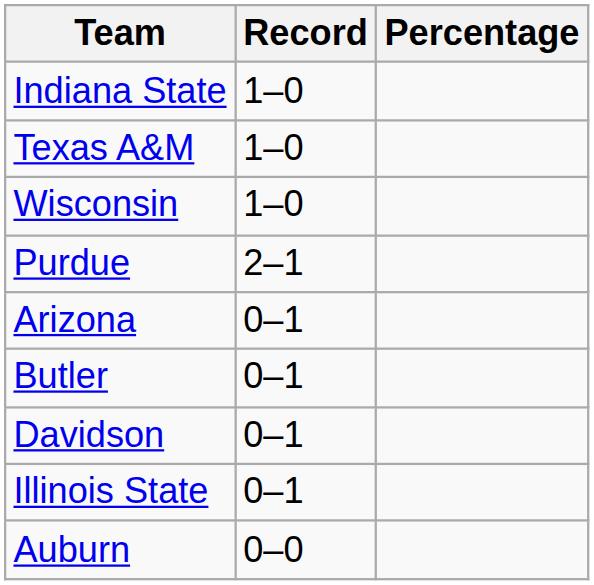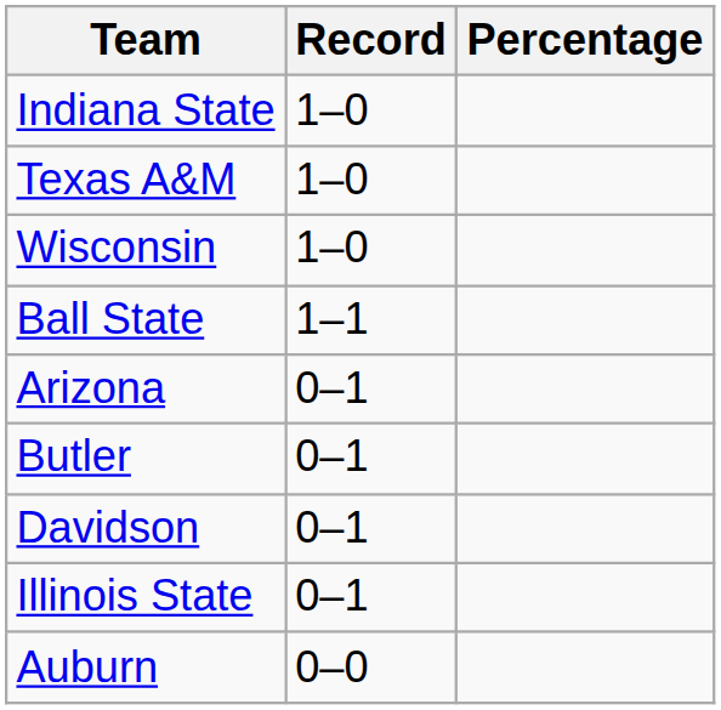 <table class= "wikitable">
 <tr>
 <th>Team</th>
 <th>Record</th>
 <th>Percentage</th>
 </tr>
 <tr>
 <td><a href='#'>Indiana State</a></td>
 <td>1–0</td>
 <td></td>
 </tr>
 <tr>
 <td><a href='#'>Texas A&M</a></td>
 <td>1–0</td>
 <td></td>
 </tr>
 <tr>
 <td><a href='#'>Wisconsin</a></td>
 <td>1–0</td>
 <td></td>
 </tr>
 <tr>
-<td><a href='#'>Purdue</a></td>
-<td>2–1</td>
+<td><a href='#'>Ball State</a></td>
+<td>1–1</td>
 <td></td>
 </tr>
 <tr>
 <td><a href='#'>Arizona</a></td>
 <td>0–1</td>
 <td></td>
 </tr>
 <tr>
 <td><a href='#'>Butler</a></td>
 <td>0–1</td>
 <td></td>
 </tr>
 <tr>
 <td><a href='#'>Davidson</a></td>
 <td>0–1</td>
 <td></td>
 </tr>
 <tr>
 <td><a href='#'>Illinois State</a></td>
 <td>0–1</td>
 <td></td>
 </tr>
 <tr>
 <td><a href='#'>Auburn</a></td>
 <td>0–0</td>
 <td></td>
 </tr>
 </table>
